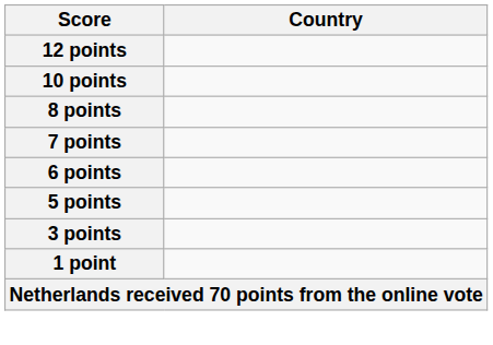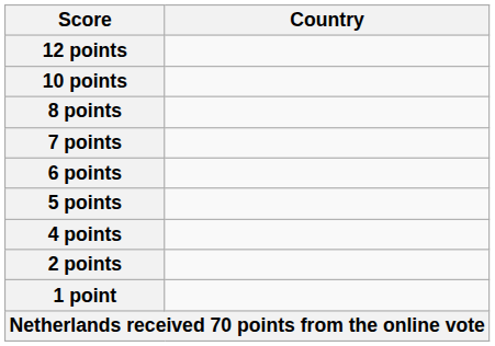 <table class="wikitable">
 <tr>
 <th scope="col" width="33%">Score</th>
 <th scope="col">Country</th>
 </tr>
 <tr>
 <th scope="row">12 points</th>
 <td></td>
 </tr>
 <tr>
 <th scope="row">10 points</th>
 <td></td>
 </tr>
 <tr>
 <th scope="row">8 points</th>
 <td></td>
 </tr>
 <tr>
 <th scope="row">7 points</th>
 <td></td>
 </tr>
 <tr>
 <th scope="row">6 points</th>
 <td></td>
 </tr>
 <tr>
 <th scope="row">5 points</th>
 <td></td>
 </tr>
 <tr>
-<th scope="row">3 points</th>
+<th scope="row">4 points</th>
+<td></td>
+</tr>
+<tr>
+<th scope="row">2 points</th>
 <td></td>
 </tr>
 <tr>
 <th scope="row">1 point</th>
 <td></td>
 </tr>
 <tr>
 <th colspan="2">Netherlands received 70 points from the online vote</th>
 </tr>
 </table>
